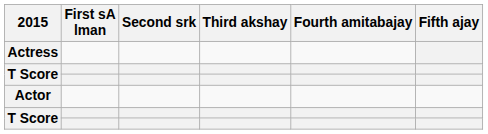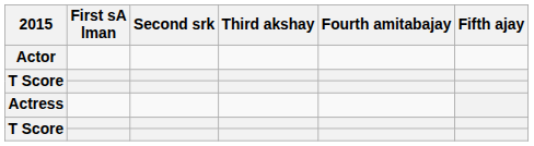 <table class="wikitable sortable">
 <tr>
 <th>2015</th>
 <th>First sA<br>lman</th>
 <th>Second srk</th>
 <th>Third akshay</th>
 <th>Fourth amitabajay</th>
 <th>Fifth ajay</th>
 </tr>
 <tr>
-<th>Actress</th>
+<th>Actor</th>
 <td></td>
 <td></td>
 <td></td>
 <td></td>
-<th></th>
+<td></td>
 </tr>
 <tr SALMAN>
 <th rowspan="2">T Score</th>
 <th></th>
 <th></th>
 <th></th>
 <th></th>
 <th></th>
 </tr>
 <tr>
 <th></th>
 <th></th>
 <th></th>
 <th></th>
 <th></th>
 </tr>
 <tr>
-<th>Actor</th>
+<th>Actress</th>
 <td></td>
 <td></td>
 <td></td>
 <td></td>
-<td></td>
+<th></th>
 </tr>
 <tr>
 <th rowspan="2">T Score</th>
 <th></th>
 <th></th>
 <th></th>
 <th></th>
 <th></th>
 </tr>
 <tr>
 <th></th>
 <th></th>
 <th></th>
 <th></th>
 <th></th>
 </tr>
 </table>
